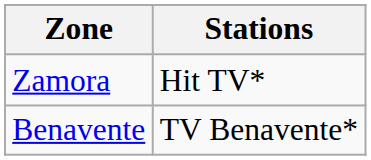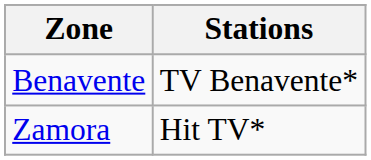 <table class="wikitable">
 <tr>
 <th>Zone</th>
 <th>Stations</th>
 </tr>
 <tr>
+<td><a href='#'>Benavente</a></td>
+<td>TV Benavente*</td>
+</tr>
+<tr>
 <td><a href='#'>Zamora</a></td>
 <td>Hit TV*</td>
 </tr>
-<tr>
-<td><a href='#'>Benavente</a></td>
-<td>TV Benavente*</td>
-</tr>
 </table>
